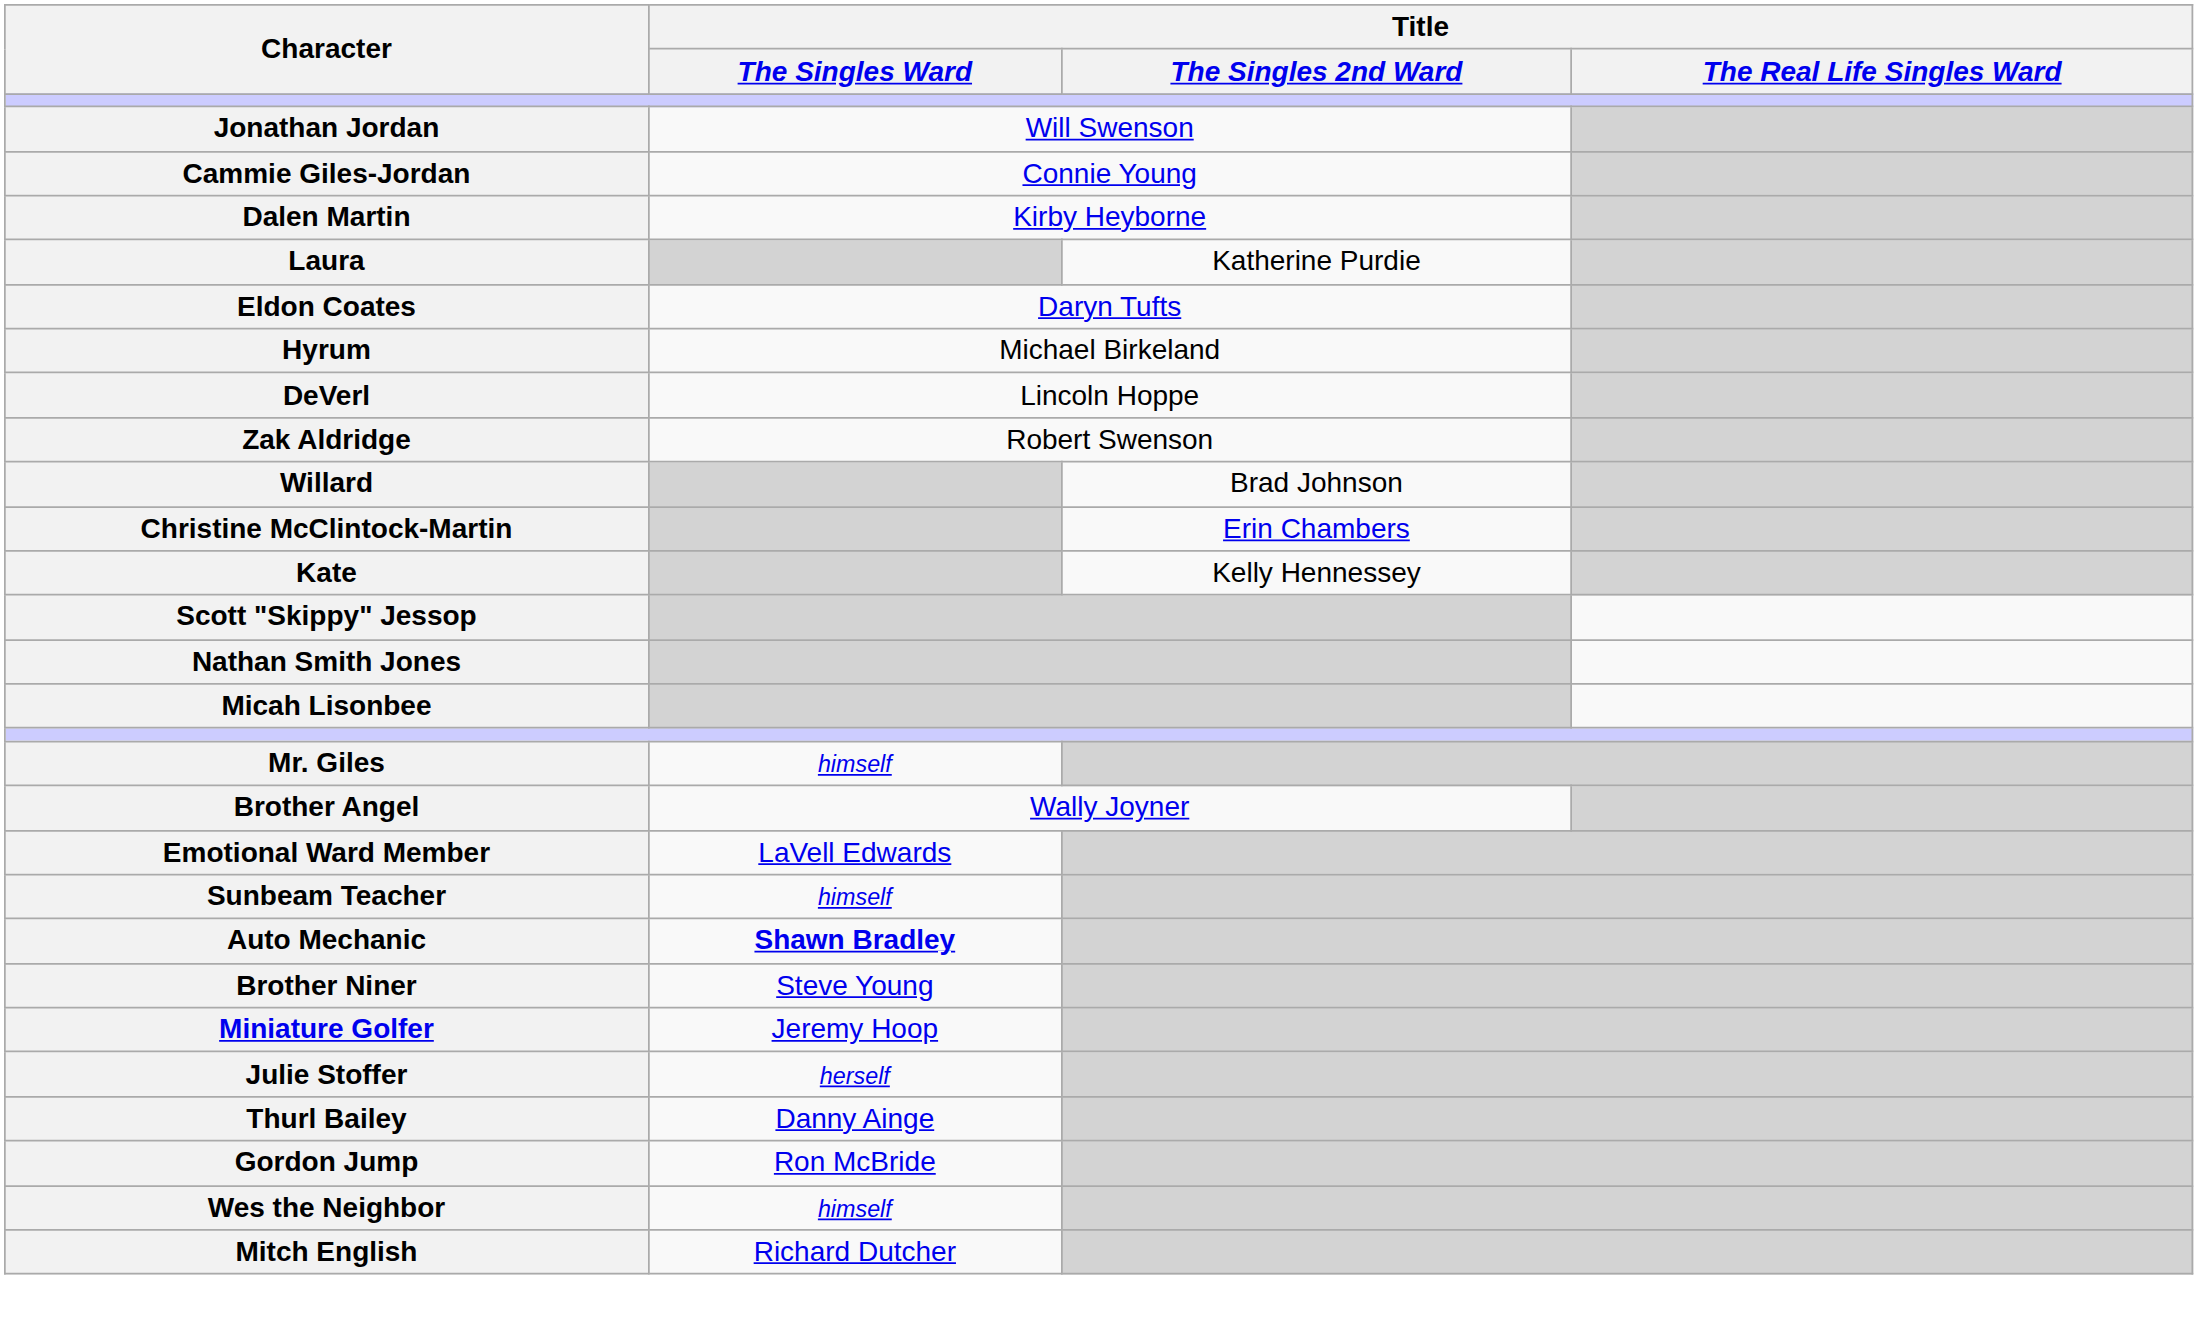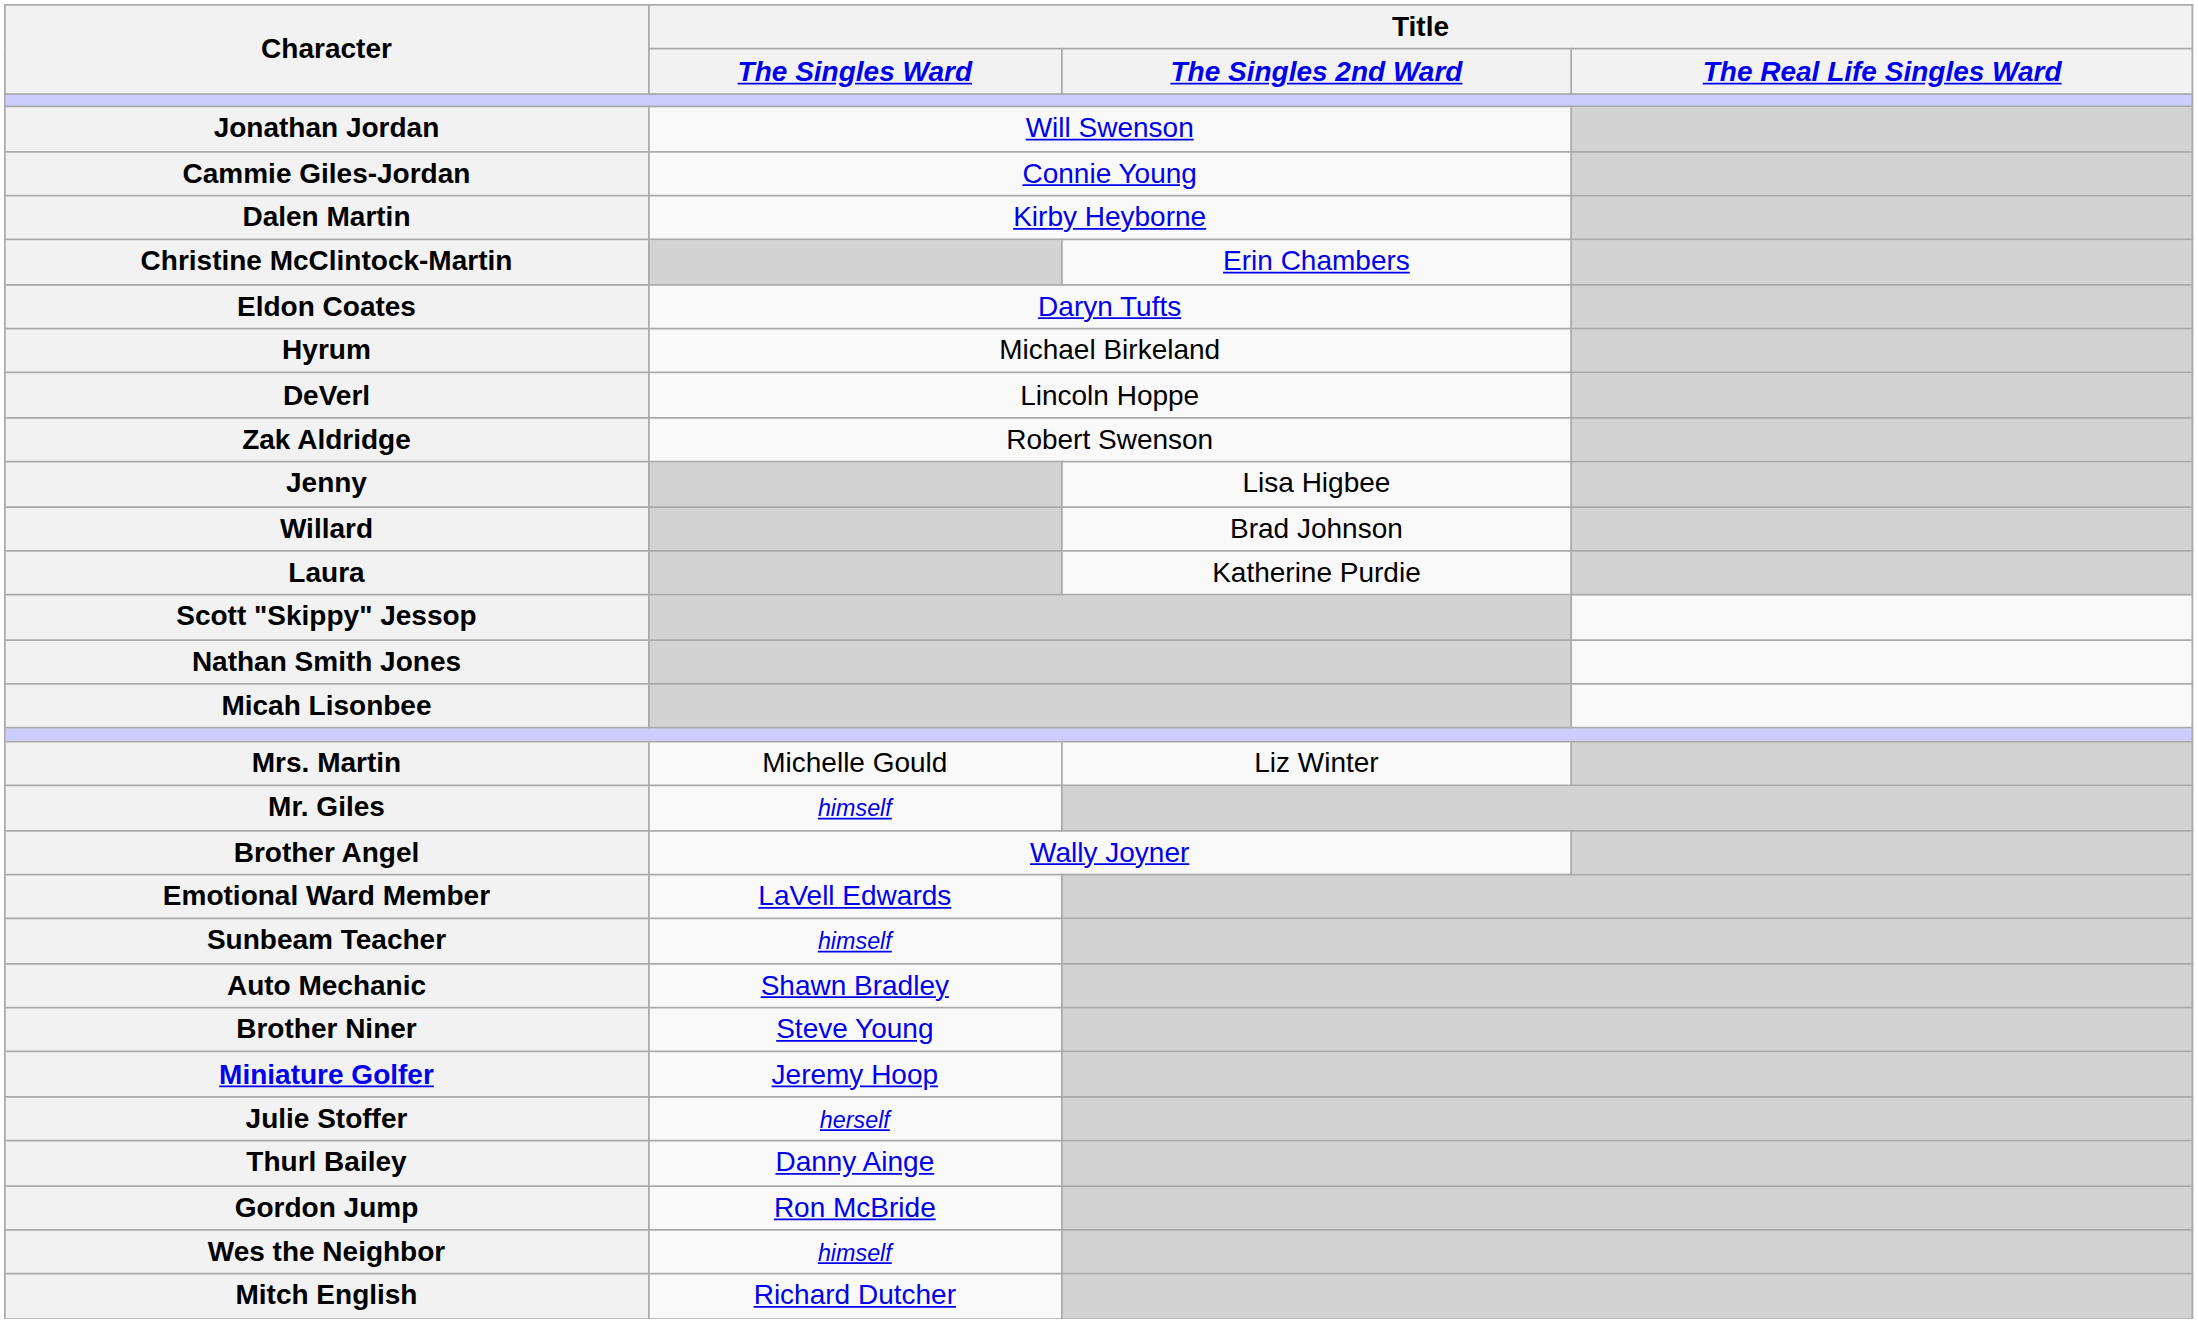 <table class="wikitable" style="text-align:center; width:99%;">
 <tr>
 <th rowspan="2">Character</th>
 <th colspan="3">Title</th>
 </tr>
 <tr>
 <th style="text-align:center;"><em><a href='#'>The Singles Ward</a></em></th>
 <th style="text-align:center;"><em><a href='#'>The Singles 2nd Ward</a></em></th>
 <th style="text-align:center;"><em><a href='#'>The Real Life Singles Ward</a></em></th>
 </tr>
 <tr>
 <th style="background-color:#ccccff;" colspan="4"></th>
 </tr>
 <tr>
 <th>Jonathan Jordan</th>
 <td colspan="2"><a href='#'>Will Swenson</a></td>
 <td style="background:lightgrey;"></td>
 </tr>
 <tr>
 <th>Cammie Giles-Jordan</th>
 <td colspan="2"><a href='#'>Connie Young</a></td>
 <td style="background:lightgrey;"></td>
 </tr>
 <tr>
 <th>Dalen Martin</th>
 <td colspan="2"><a href='#'>Kirby Heyborne</a></td>
 <td style="background:lightgrey;"></td>
 </tr>
 <tr>
-<th>Laura</th>
+<th>Christine McClintock-Martin</th>
 <td style="background:lightgrey;"></td>
-<td>Katherine Purdie</td>
+<td><a href='#'>Erin Chambers</a></td>
 <td style="background:lightgrey;"></td>
 </tr>
 <tr>
 <th>Eldon Coates</th>
 <td colspan="2"><a href='#'>Daryn Tufts</a></td>
 <td style="background:lightgrey;"></td>
 </tr>
 <tr>
 <th>Hyrum</th>
 <td colspan="2">Michael Birkeland</td>
 <td style="background:lightgrey;"></td>
 </tr>
 <tr>
 <th>DeVerl</th>
 <td colspan="2">Lincoln Hoppe</td>
 <td style="background:lightgrey;"></td>
 </tr>
 <tr>
 <th>Zak Aldridge</th>
 <td colspan="2">Robert Swenson</td>
 <td style="background:lightgrey;"></td>
 </tr>
 <tr>
+<th>Jenny</th>
+<td style="background:lightgrey;"></td>
+<td>Lisa Higbee</td>
+<td style="background:lightgrey;"></td>
+</tr>
+<tr>
 <th>Willard</th>
 <td style="background:lightgrey;"></td>
 <td>Brad Johnson</td>
 <td style="background:lightgrey;"></td>
 </tr>
 <tr>
-<th>Christine McClintock-Martin</th>
+<th>Laura</th>
 <td style="background:lightgrey;"></td>
-<td><a href='#'>Erin Chambers</a></td>
-<td style="background:lightgrey;"></td>
-</tr>
-<tr>
-<th>Kate</th>
-<td style="background:lightgrey;"></td>
-<td>Kelly Hennessey</td>
+<td>Katherine Purdie</td>
 <td style="background:lightgrey;"></td>
 </tr>
 <tr>
 <th>Scott "Skippy" Jessop</th>
 <td colspan="2" style="background:lightgrey;"></td>
 <td></td>
 </tr>
 <tr>
 <th>Nathan Smith Jones</th>
 <td colspan="2" style="background:lightgrey;"></td>
 <td></td>
 </tr>
 <tr>
 <th>Micah Lisonbee</th>
 <td colspan="2" style="background:lightgrey;"></td>
 <td></td>
 </tr>
 <tr>
 <th style="background-color:#ccccff;" colspan="4"></th>
+</tr>
+<tr>
+<th>Mrs. Martin</th>
+<td>Michelle Gould</td>
+<td>Liz  Winter</td>
+<td style="background:lightgrey;"></td>
 </tr>
 <tr>
 <th>Mr. Giles</th>
 <td><a href='#'><small><em>himself</em></small></a></td>
 <td colspan="2" style="background:lightgrey;"></td>
 </tr>
 <tr>
 <th>Brother Angel</th>
 <td colspan="2"><a href='#'>Wally Joyner</a></td>
 <td style="background:lightgrey;"></td>
 </tr>
 <tr>
 <th>Emotional Ward Member</th>
 <td><a href='#'>LaVell Edwards</a></td>
 <td colspan="2" style="background:lightgrey;"></td>
 </tr>
 <tr>
 <th>Sunbeam Teacher</th>
 <td><a href='#'><small><em>himself</em></small></a></td>
 <td colspan="2" style="background:lightgrey;"></td>
 </tr>
 <tr>
 <th>Auto Mechanic</th>
-<td><strong><a href='#'>Shawn Bradley</a></strong></td>
+<td><a href='#'>Shawn Bradley</a></td>
 <td colspan="2" style="background:lightgrey;"></td>
 </tr>
 <tr>
 <th>Brother Niner</th>
 <td><a href='#'>Steve Young</a></td>
 <td colspan="2" style="background:lightgrey;"></td>
 </tr>
 <tr>
 <th><a href='#'>Miniature Golfer</a></th>
 <td><a href='#'>Jeremy Hoop</a></td>
 <td colspan="2" style="background:lightgrey;"></td>
 </tr>
 <tr>
 <th>Julie Stoffer</th>
 <td><a href='#'><small><em>herself</em></small></a></td>
 <td colspan="2" style="background:lightgrey;"></td>
 </tr>
 <tr>
 <th>Thurl Bailey</th>
 <td><a href='#'>Danny Ainge</a></td>
 <td colspan="2" style="background:lightgrey;"></td>
 </tr>
 <tr>
 <th>Gordon Jump</th>
 <td><a href='#'>Ron McBride</a></td>
 <td colspan="2" style="background:lightgrey;"></td>
 </tr>
 <tr>
 <th>Wes the Neighbor</th>
 <td><a href='#'><small><em>himself</em></small></a></td>
 <td colspan="2" style="background:lightgrey;"></td>
 </tr>
 <tr>
 <th>Mitch English</th>
 <td><a href='#'>Richard Dutcher</a></td>
 <td colspan="2" style="background:lightgrey;"></td>
 </tr>
 </table>
